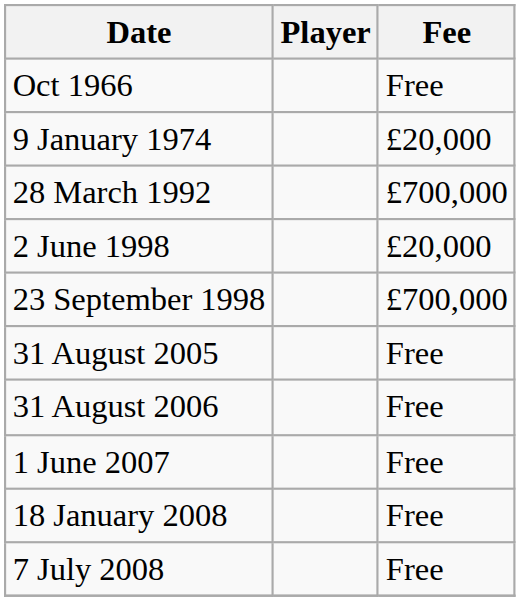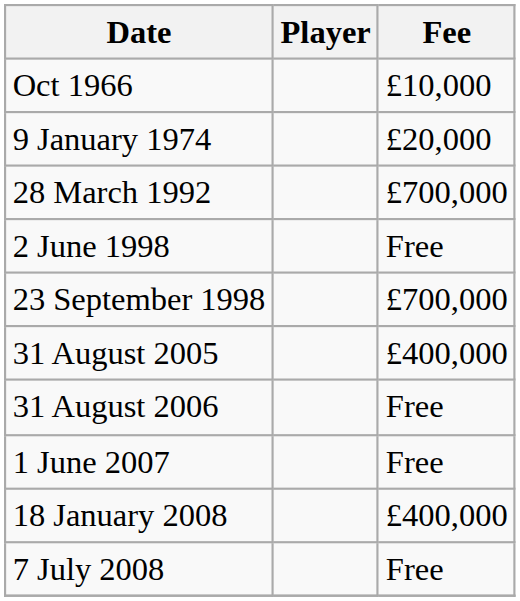 <table class="wikitable sortable" style="font-size:95%">
 <tr>
 <th>Date</th>
 <th>Player</th>
 <th>Fee</th>
 </tr>
 <tr>
 <td> Oct 1966</td>
 <td> </td>
-<td>Free</td>
+<td>£10,000</td>
 </tr>
 <tr>
 <td>9 January 1974</td>
 <td> </td>
 <td>£20,000</td>
 </tr>
 <tr>
 <td>28 March 1992</td>
 <td> </td>
 <td>£700,000</td>
 </tr>
 <tr>
 <td>2 June 1998</td>
 <td> </td>
-<td>£20,000</td>
+<td>Free</td>
 </tr>
 <tr>
 <td>23 September 1998</td>
 <td> </td>
 <td>£700,000</td>
 </tr>
 <tr>
 <td>31 August 2005</td>
 <td> </td>
-<td>Free</td>
+<td>£400,000</td>
 </tr>
 <tr>
 <td>31 August 2006</td>
 <td> </td>
 <td>Free</td>
 </tr>
 <tr>
 <td>1 June 2007</td>
 <td> </td>
 <td>Free</td>
 </tr>
 <tr>
 <td>18 January 2008</td>
 <td> </td>
-<td>Free</td>
+<td>£400,000</td>
 </tr>
 <tr>
 <td>7 July 2008</td>
 <td> </td>
 <td>Free</td>
 </tr>
 <tr>
 </tr>
 </table>
